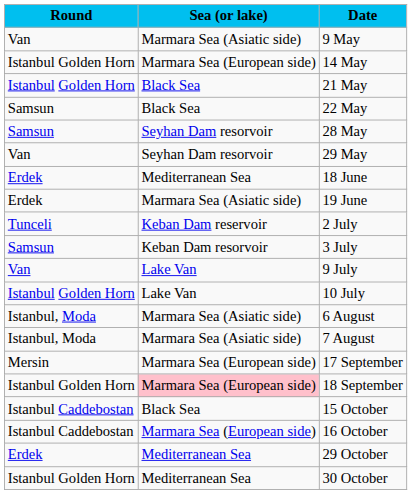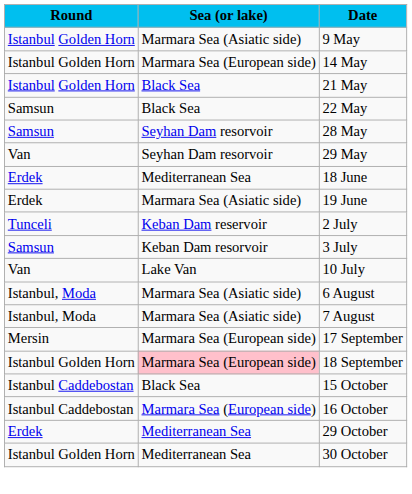 <table class="wikitable sortable">
 <tr>
 <th style="background-color:#00BFEF;">Round</th>
 <th style="background-color:#00BFEF;">Sea (or lake)</th>
 <th style="background-color:#00BFEF;">Date</th>
 </tr>
 <tr>
-<td>Van</td>
+<td><a href='#'>Istanbul</a> <a href='#'>Golden Horn</a></td>
 <td>Marmara Sea (Asiatic side)</td>
 <td>9 May</td>
 </tr>
 <tr>
 <td>Istanbul Golden Horn</td>
 <td>Marmara Sea (European side)</td>
 <td>14 May</td>
 </tr>
 <tr>
 <td><a href='#'>Istanbul</a> <a href='#'>Golden Horn</a></td>
 <td><a href='#'>Black Sea</a></td>
 <td>21 May</td>
 </tr>
 <tr>
 <td>Samsun</td>
 <td>Black Sea</td>
 <td>22 May</td>
 </tr>
 <tr>
 <td><a href='#'>Samsun</a></td>
 <td><a href='#'>Seyhan Dam</a> resorvoir</td>
 <td>28 May</td>
 </tr>
 <tr>
 <td>Van</td>
 <td>Seyhan Dam resorvoir</td>
 <td>29 May</td>
 </tr>
 <tr>
 <td><a href='#'>Erdek</a></td>
 <td>Mediterranean Sea</td>
 <td>18 June</td>
 </tr>
 <tr>
 <td>Erdek</td>
 <td>Marmara Sea (Asiatic side)</td>
 <td>19 June</td>
 </tr>
 <tr>
 <td><a href='#'>Tunceli</a></td>
 <td><a href='#'>Keban Dam</a> reservoir</td>
 <td>2 July</td>
 </tr>
 <tr>
 <td><a href='#'>Samsun</a></td>
 <td>Keban Dam resorvoir</td>
 <td>3 July</td>
 </tr>
 <tr>
-<td><a href='#'>Van</a></td>
-<td><a href='#'>Lake Van</a></td>
-<td>9 July</td>
-</tr>
-<tr>
-<td><a href='#'>Istanbul</a> <a href='#'>Golden Horn</a></td>
+<td>Van</td>
 <td>Lake Van</td>
 <td>10 July</td>
 </tr>
 <tr>
 <td>Istanbul, <a href='#'>Moda</a></td>
 <td>Marmara Sea (Asiatic side)</td>
 <td>6 August</td>
 </tr>
 <tr>
 <td>Istanbul, Moda</td>
 <td>Marmara Sea (Asiatic side)</td>
 <td>7 August</td>
 </tr>
 <tr>
 <td>Mersin</td>
 <td>Marmara Sea (European side)</td>
 <td>17 September</td>
 </tr>
 <tr>
 <td>Istanbul Golden Horn</td>
 <td style="background: pink;">Marmara Sea (European side)</td>
 <td>18 September</td>
 </tr>
 <tr>
 <td>Istanbul <a href='#'>Caddebostan</a></td>
 <td>Black Sea</td>
 <td>15 October</td>
 </tr>
 <tr>
 <td>Istanbul Caddebostan</td>
 <td><a href='#'>Marmara Sea</a> (<a href='#'>European side</a>)</td>
 <td>16 October</td>
 </tr>
 <tr>
 <td><a href='#'>Erdek</a></td>
 <td><a href='#'>Mediterranean Sea</a></td>
 <td>29 October</td>
 </tr>
 <tr>
 <td>Istanbul Golden Horn</td>
 <td>Mediterranean Sea</td>
 <td>30 October</td>
 </tr>
 </table>
